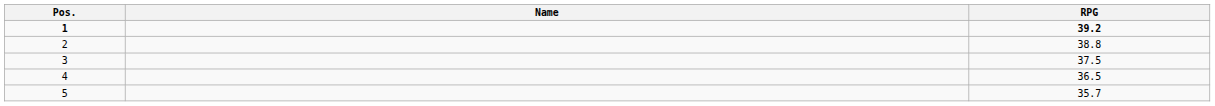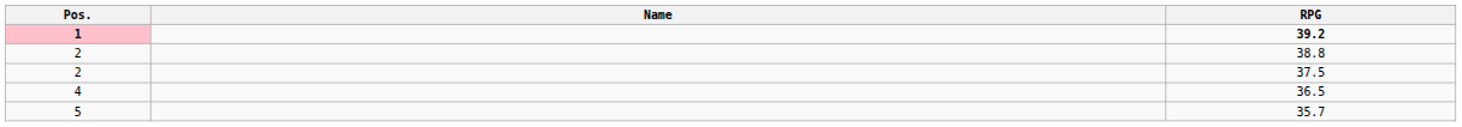 <table class=wikitable width="80%">
 <tr>
 <th width="10%">Pos.</th>
 <th width="70%">Name</th>
 <th width="20%">RPG</th>
 </tr>
 <tr>
-<td align=center><strong>1</strong></td>
+<td align=center style="background: pink;"><strong>1</strong></td>
 <td><strong></strong></td>
 <td align=center><strong>39.2</strong></td>
 </tr>
 <tr>
 <td align=center>2</td>
 <td></td>
 <td align=center>38.8</td>
 </tr>
 <tr>
-<td align=center>3</td>
+<td align=center>2</td>
 <td></td>
 <td align=center>37.5</td>
 </tr>
 <tr>
 <td align=center>4</td>
 <td></td>
 <td align=center>36.5</td>
 </tr>
 <tr>
 <td align=center>5</td>
 <td></td>
 <td align=center>35.7</td>
 </tr>
 </table>
